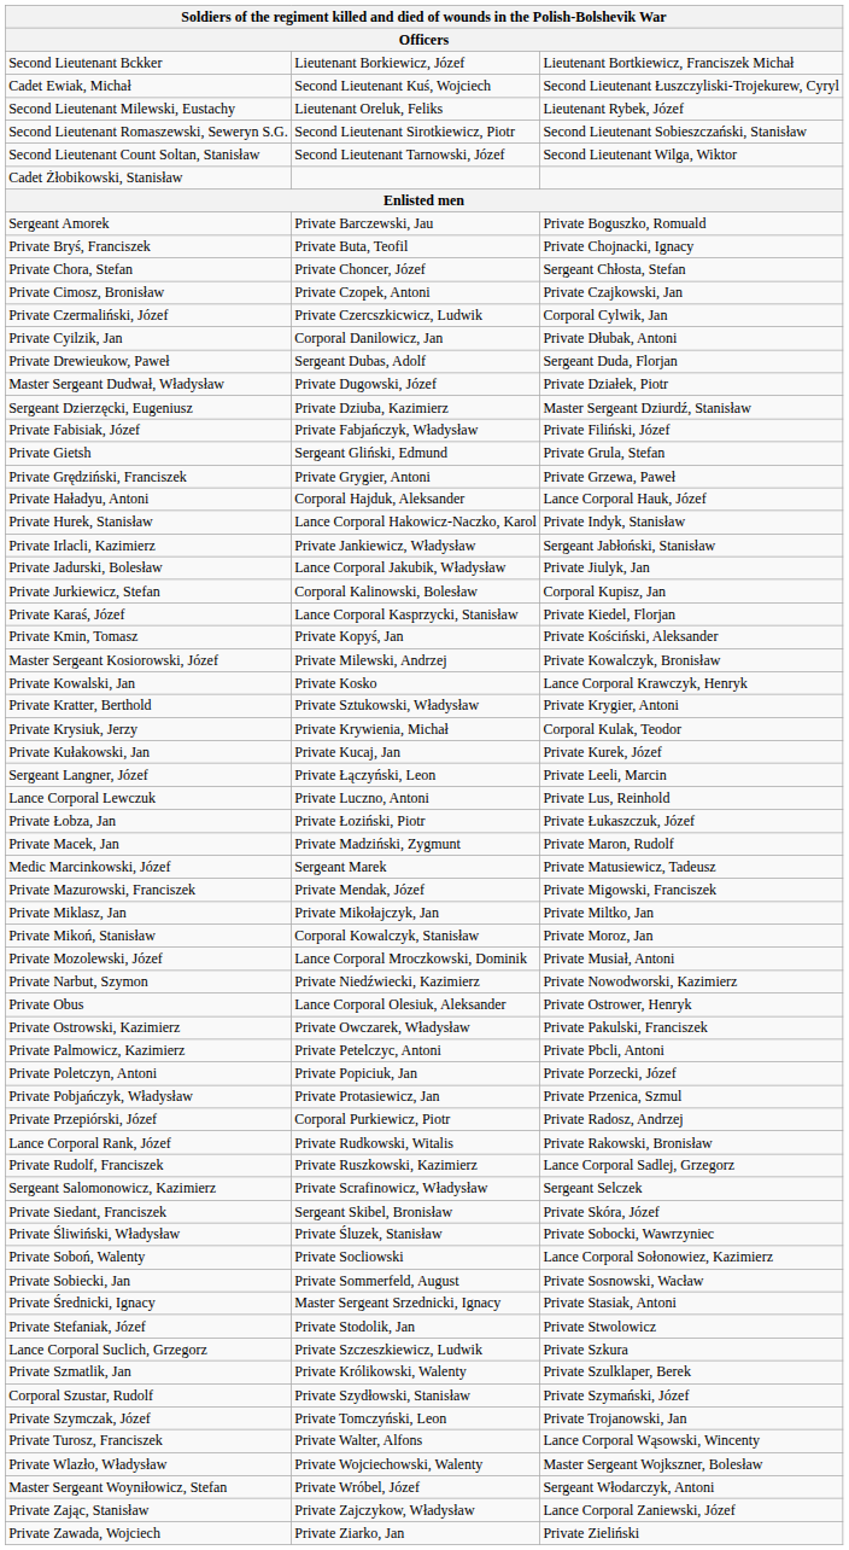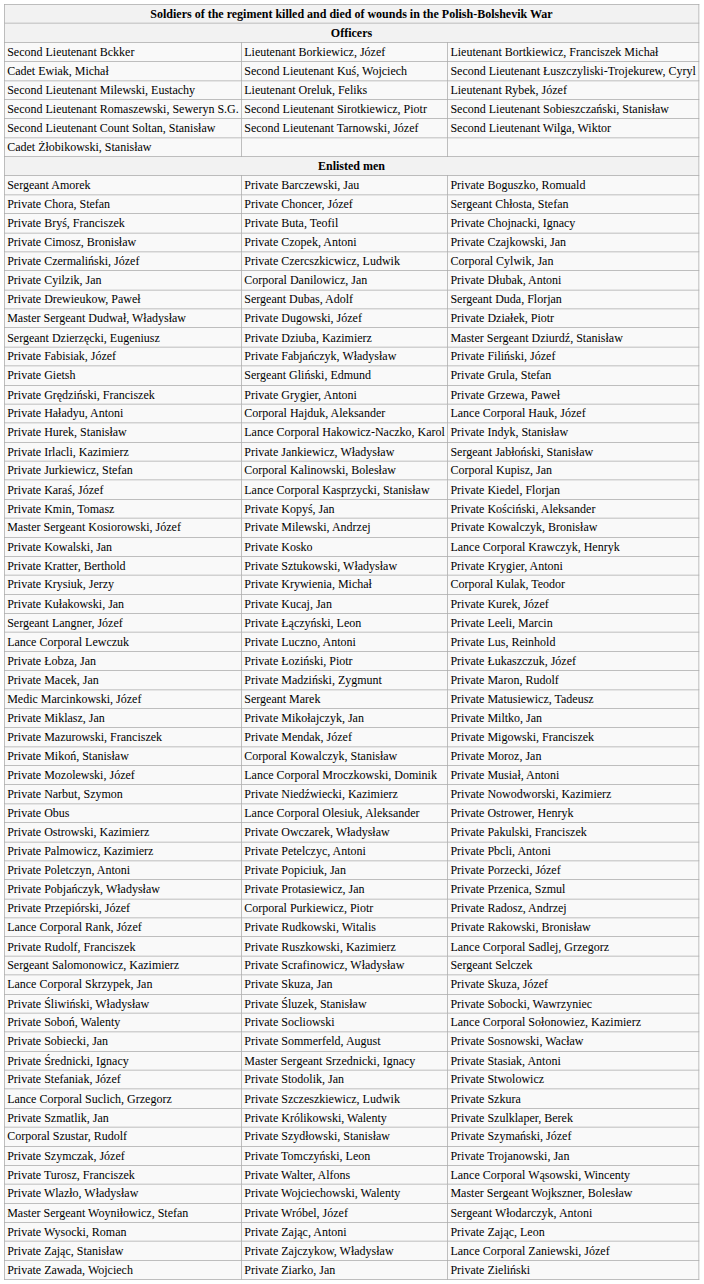 <table class="wikitable mw-collapsible mw-collapsed">
 <tr>
 <th colspan="3">Soldiers of the regiment killed and died of wounds in the Polish-Bolshevik War</th>
 </tr>
 <tr>
 <th colspan="3">Officers</th>
 </tr>
 <tr>
 <td>Second Lieutenant Bckker</td>
 <td>Lieutenant Borkiewicz, Józef</td>
 <td>Lieutenant Bortkiewicz, Franciszek Michał</td>
 </tr>
 <tr>
 <td>Cadet Ewiak, Michał</td>
 <td>Second Lieutenant Kuś, Wojciech</td>
 <td>Second Lieutenant Łuszczyliski-Trojekurew, Cyryl</td>
 </tr>
 <tr>
 <td>Second Lieutenant Milewski, Eustachy</td>
 <td>Lieutenant Oreluk, Feliks</td>
 <td>Lieutenant Rybek, Józef</td>
 </tr>
 <tr>
 <td>Second Lieutenant Romaszewski, Seweryn S.G.</td>
 <td>Second Lieutenant Sirotkiewicz, Piotr</td>
 <td>Second Lieutenant Sobieszczański, Stanisław</td>
 </tr>
 <tr>
 <td>Second Lieutenant Count Soltan, Stanisław</td>
 <td>Second Lieutenant Tarnowski, Józef</td>
 <td>Second Lieutenant Wilga, Wiktor</td>
 </tr>
 <tr>
 <td>Cadet Żłobikowski, Stanisław</td>
 <td></td>
 <td></td>
 </tr>
 <tr>
 <th colspan="3">Enlisted men</th>
 </tr>
 <tr>
 <td>Sergeant Amorek</td>
 <td>Private Barczewski, Jau</td>
 <td>Private Boguszko, Romuald</td>
 </tr>
 <tr>
+<td>Private Chora, Stefan</td>
+<td>Private Choncer, Józef</td>
+<td>Sergeant Chłosta, Stefan</td>
+</tr>
+<tr>
 <td>Private Bryś, Franciszek</td>
 <td>Private Buta, Teofil</td>
 <td>Private Chojnacki, Ignacy</td>
-</tr>
-<tr>
-<td>Private Chora, Stefan</td>
-<td>Private Choncer, Józef</td>
-<td>Sergeant Chłosta, Stefan</td>
 </tr>
 <tr>
 <td>Private Cimosz, Bronisław</td>
 <td>Private Czopek, Antoni</td>
 <td>Private Czajkowski, Jan</td>
 </tr>
 <tr>
 <td>Private Czermaliński, Józef</td>
 <td>Private Czercszkicwicz, Ludwik</td>
 <td>Corporal Cylwik, Jan</td>
 </tr>
 <tr>
 <td>Private Cyilzik, Jan</td>
 <td>Corporal Danilowicz, Jan</td>
 <td>Private Dłubak, Antoni</td>
 </tr>
 <tr>
 <td>Private Drewieukow, Paweł</td>
 <td>Sergeant Dubas, Adolf</td>
 <td>Sergeant Duda, Florjan</td>
 </tr>
 <tr>
 <td>Master Sergeant Dudwał, Władysław</td>
 <td>Private Dugowski, Józef</td>
 <td>Private Działek, Piotr</td>
 </tr>
 <tr>
 <td>Sergeant Dzierzęcki, Eugeniusz</td>
 <td>Private Dziuba, Kazimierz</td>
 <td>Master Sergeant Dziurdź, Stanisław</td>
 </tr>
 <tr>
 <td>Private Fabisiak, Józef</td>
 <td>Private Fabjańczyk, Władysław</td>
 <td>Private Filiński, Józef</td>
 </tr>
 <tr>
 <td>Private Gietsh</td>
 <td>Sergeant Gliński, Edmund</td>
 <td>Private Grula, Stefan</td>
 </tr>
 <tr>
 <td>Private Grędziński, Franciszek</td>
 <td>Private Grygier, Antoni</td>
 <td>Private Grzewa, Paweł</td>
 </tr>
 <tr>
 <td>Private Haładyu, Antoni</td>
 <td>Corporal Hajduk, Aleksander</td>
 <td>Lance Corporal Hauk, Józef</td>
 </tr>
 <tr>
 <td>Private Hurek, Stanisław</td>
 <td>Lance Corporal Hakowicz-Naczko, Karol</td>
 <td>Private Indyk, Stanisław</td>
 </tr>
 <tr>
 <td>Private Irlacli, Kazimierz</td>
 <td>Private Jankiewicz, Władysław</td>
 <td>Sergeant Jabłoński, Stanisław</td>
-</tr>
-<tr>
-<td>Private Jadurski, Bolesław</td>
-<td>Lance Corporal Jakubik, Władysław</td>
-<td>Private Jiulyk, Jan</td>
 </tr>
 <tr>
 <td>Private Jurkiewicz, Stefan</td>
 <td>Corporal Kalinowski, Bolesław</td>
 <td>Corporal Kupisz, Jan</td>
 </tr>
 <tr>
 <td>Private Karaś, Józef</td>
 <td>Lance Corporal Kasprzycki, Stanisław</td>
 <td>Private Kiedel, Florjan</td>
 </tr>
 <tr>
 <td>Private Kmin, Tomasz</td>
 <td>Private Kopyś, Jan</td>
 <td>Private Kościński, Aleksander</td>
 </tr>
 <tr>
 <td>Master Sergeant Kosiorowski, Józef</td>
 <td>Private Milewski, Andrzej</td>
 <td>Private Kowalczyk, Bronisław</td>
 </tr>
 <tr>
 <td>Private Kowalski, Jan</td>
 <td>Private Kosko</td>
 <td>Lance Corporal Krawczyk, Henryk</td>
 </tr>
 <tr>
 <td>Private Kratter, Berthold</td>
 <td>Private Sztukowski, Władysław</td>
 <td>Private Krygier, Antoni</td>
 </tr>
 <tr>
 <td>Private Krysiuk, Jerzy</td>
 <td>Private Krywienia, Michał</td>
 <td>Corporal Kulak, Teodor</td>
 </tr>
 <tr>
 <td>Private Kułakowski, Jan</td>
 <td>Private Kucaj, Jan</td>
 <td>Private Kurek, Józef</td>
 </tr>
 <tr>
 <td>Sergeant Langner, Józef</td>
 <td>Private Łączyński, Leon</td>
 <td>Private Leeli, Marcin</td>
 </tr>
 <tr>
 <td>Lance Corporal Lewczuk</td>
 <td>Private Luczno, Antoni</td>
 <td>Private Lus, Reinhold</td>
 </tr>
 <tr>
 <td>Private Łobza, Jan</td>
 <td>Private Łoziński, Piotr</td>
 <td>Private Łukaszczuk, Józef</td>
 </tr>
 <tr>
 <td>Private Macek, Jan</td>
 <td>Private Madziński, Zygmunt</td>
 <td>Private Maron, Rudolf</td>
 </tr>
 <tr>
 <td>Medic Marcinkowski, Józef</td>
 <td>Sergeant Marek</td>
 <td>Private Matusiewicz, Tadeusz</td>
 </tr>
 <tr>
+<td>Private Miklasz, Jan</td>
+<td>Private Mikołajczyk, Jan</td>
+<td>Private Miltko, Jan</td>
+</tr>
+<tr>
 <td>Private Mazurowski, Franciszek</td>
 <td>Private Mendak, Józef</td>
 <td>Private Migowski, Franciszek</td>
-</tr>
-<tr>
-<td>Private Miklasz, Jan</td>
-<td>Private Mikołajczyk, Jan</td>
-<td>Private Miltko, Jan</td>
 </tr>
 <tr>
 <td>Private Mikoń, Stanisław</td>
 <td>Corporal Kowalczyk, Stanisław</td>
 <td>Private Moroz, Jan</td>
 </tr>
 <tr>
 <td>Private Mozolewski, Józef</td>
 <td>Lance Corporal Mroczkowski, Dominik</td>
 <td>Private Musiał, Antoni</td>
 </tr>
 <tr>
 <td>Private Narbut, Szymon</td>
 <td>Private Niedźwiecki, Kazimierz</td>
 <td>Private Nowodworski, Kazimierz</td>
 </tr>
 <tr>
 <td>Private Obus</td>
 <td>Lance Corporal Olesiuk, Aleksander</td>
 <td>Private Ostrower, Henryk</td>
 </tr>
 <tr>
 <td>Private Ostrowski, Kazimierz</td>
 <td>Private Owczarek, Władysław</td>
 <td>Private Pakulski, Franciszek</td>
 </tr>
 <tr>
 <td>Private Palmowicz, Kazimierz</td>
 <td>Private Petelczyc, Antoni</td>
 <td>Private Pbcli, Antoni</td>
 </tr>
 <tr>
 <td>Private Poletczyn, Antoni</td>
 <td>Private Popiciuk, Jan</td>
 <td>Private Porzecki, Józef</td>
 </tr>
 <tr>
 <td>Private Pobjańczyk, Władysław</td>
 <td>Private Protasiewicz, Jan</td>
 <td>Private Przenica, Szmul</td>
 </tr>
 <tr>
 <td>Private Przepiórski, Józef</td>
 <td>Corporal Purkiewicz, Piotr</td>
 <td>Private Radosz, Andrzej</td>
 </tr>
 <tr>
 <td>Lance Corporal Rank, Józef</td>
 <td>Private Rudkowski, Witalis</td>
 <td>Private Rakowski, Bronisław</td>
 </tr>
 <tr>
 <td>Private Rudolf, Franciszek</td>
 <td>Private Ruszkowski, Kazimierz</td>
 <td>Lance Corporal Sadlej, Grzegorz</td>
 </tr>
 <tr>
 <td>Sergeant Salomonowicz, Kazimierz</td>
 <td>Private Scrafinowicz, Władysław</td>
 <td>Sergeant Selczek</td>
 </tr>
 <tr>
-<td>Private Siedant, Franciszek</td>
-<td>Sergeant Skibel, Bronisław</td>
-<td>Private Skóra, Józef</td>
+<td>Lance Corporal Skrzypek, Jan</td>
+<td>Private Skuza, Jan</td>
+<td>Private Skuza, Józef</td>
 </tr>
 <tr>
 <td>Private Śliwiński, Władysław</td>
 <td>Private Śluzek, Stanisław</td>
 <td>Private Sobocki, Wawrzyniec</td>
 </tr>
 <tr>
 <td>Private Soboń, Walenty</td>
 <td>Private Socliowski</td>
 <td>Lance Corporal Sołonowiez, Kazimierz</td>
 </tr>
 <tr>
 <td>Private Sobiecki, Jan</td>
 <td>Private Sommerfeld, August</td>
 <td>Private Sosnowski, Wacław</td>
 </tr>
 <tr>
 <td>Private Średnicki, Ignacy</td>
 <td>Master Sergeant Srzednicki, Ignacy</td>
 <td>Private Stasiak, Antoni</td>
 </tr>
 <tr>
 <td>Private Stefaniak, Józef</td>
 <td>Private Stodolik, Jan</td>
 <td>Private Stwolowicz</td>
 </tr>
 <tr>
 <td>Lance Corporal Suclich, Grzegorz</td>
 <td>Private Szczeszkiewicz, Ludwik</td>
 <td>Private Szkura</td>
 </tr>
 <tr>
 <td>Private Szmatlik, Jan</td>
 <td>Private Królikowski, Walenty</td>
 <td>Private Szulklaper, Berek</td>
 </tr>
 <tr>
 <td>Corporal Szustar, Rudolf</td>
 <td>Private Szydłowski, Stanisław</td>
 <td>Private Szymański, Józef</td>
 </tr>
 <tr>
 <td>Private Szymczak, Józef</td>
 <td>Private Tomczyński, Leon</td>
 <td>Private Trojanowski, Jan</td>
 </tr>
 <tr>
 <td>Private Turosz, Franciszek</td>
 <td>Private Walter, Alfons</td>
 <td>Lance Corporal Wąsowski, Wincenty</td>
 </tr>
 <tr>
 <td>Private Wlazło, Władysław</td>
 <td>Private Wojciechowski, Walenty</td>
 <td>Master Sergeant Wojkszner, Bolesław</td>
 </tr>
 <tr>
 <td>Master Sergeant Woyniłowicz, Stefan</td>
 <td>Private Wróbel, Józef</td>
 <td>Sergeant Włodarczyk, Antoni</td>
 </tr>
 <tr>
+<td>Private Wysocki, Roman</td>
+<td>Private Zając, Antoni</td>
+<td>Private Zając, Leon</td>
+</tr>
+<tr>
 <td>Private Zając, Stanisław</td>
 <td>Private Zajczykow, Władysław</td>
 <td>Lance Corporal Zaniewski, Józef</td>
 </tr>
 <tr>
 <td>Private Zawada, Wojciech</td>
 <td>Private Ziarko, Jan</td>
 <td>Private Zieliński</td>
 </tr>
 </table>
